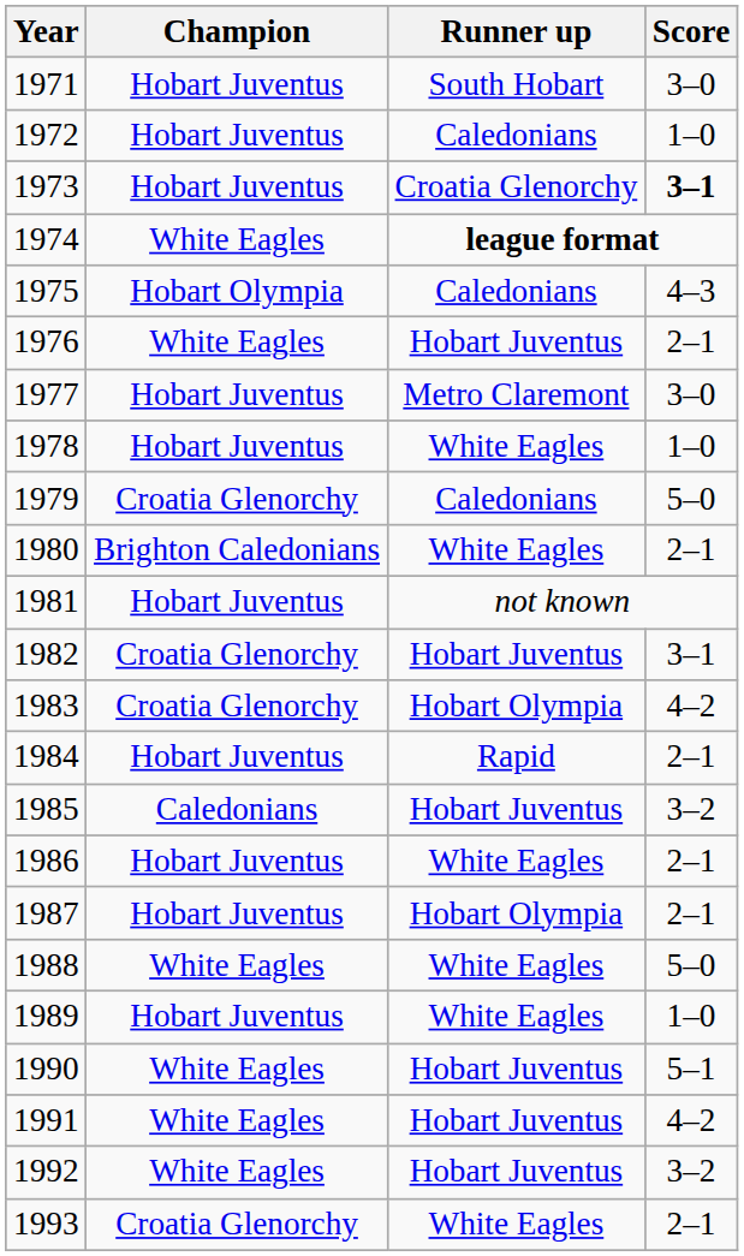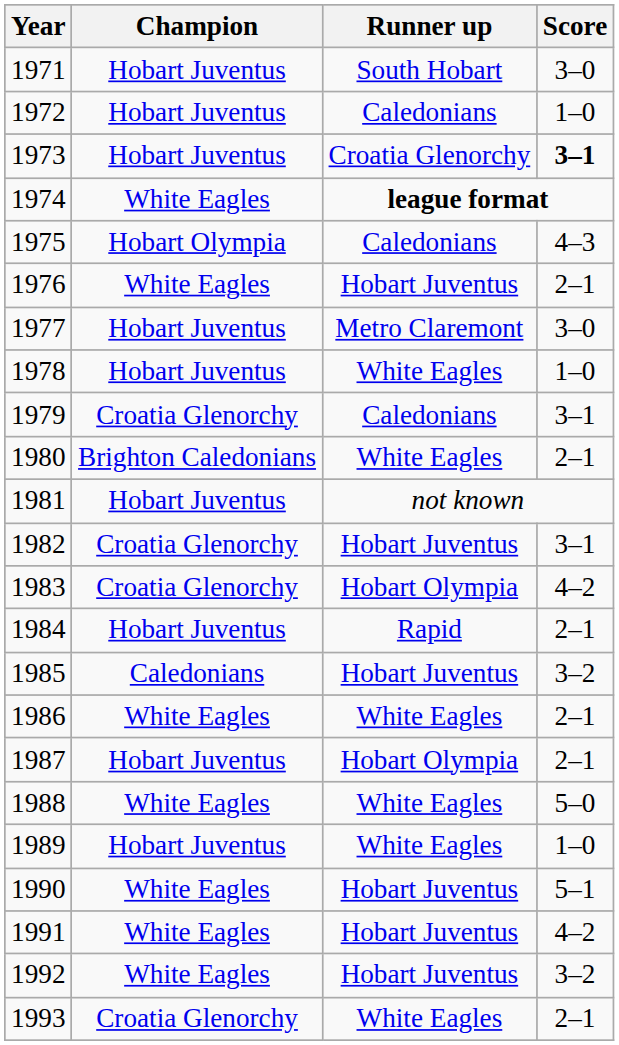 <table class="wikitable" style="text-align:center">
 <tr>
 <th>Year</th>
 <th>Champion</th>
 <th>Runner up</th>
 <th>Score</th>
 </tr>
 <tr>
 <td>1971</td>
 <td><a href='#'>Hobart Juventus</a></td>
 <td><a href='#'>South Hobart</a></td>
 <td>3–0</td>
 </tr>
 <tr>
 <td>1972</td>
 <td><a href='#'>Hobart Juventus</a></td>
 <td><a href='#'>Caledonians</a></td>
 <td>1–0</td>
 </tr>
 <tr>
 <td>1973</td>
 <td><a href='#'>Hobart Juventus</a></td>
 <td><a href='#'>Croatia Glenorchy</a></td>
 <td><strong>3–1</strong></td>
 </tr>
 <tr>
 <td>1974</td>
 <td><a href='#'>White Eagles</a></td>
 <td colspan=2><strong>league format</strong></td>
 </tr>
 <tr>
 <td>1975</td>
 <td><a href='#'>Hobart Olympia</a></td>
 <td><a href='#'>Caledonians</a></td>
 <td>4–3</td>
 </tr>
 <tr>
 <td>1976</td>
 <td><a href='#'>White Eagles</a></td>
 <td><a href='#'>Hobart Juventus</a></td>
 <td>2–1</td>
 </tr>
 <tr>
 <td>1977</td>
 <td><a href='#'>Hobart Juventus</a></td>
 <td><a href='#'>Metro Claremont</a></td>
 <td>3–0</td>
 </tr>
 <tr>
 <td>1978</td>
 <td><a href='#'>Hobart Juventus</a></td>
 <td><a href='#'>White Eagles</a></td>
 <td>1–0</td>
 </tr>
 <tr>
 <td>1979</td>
 <td><a href='#'>Croatia Glenorchy</a></td>
 <td><a href='#'>Caledonians</a></td>
-<td>5–0</td>
+<td>3–1</td>
 </tr>
 <tr>
 <td>1980</td>
 <td><a href='#'>Brighton Caledonians</a></td>
 <td><a href='#'>White Eagles</a></td>
 <td>2–1</td>
 </tr>
 <tr>
 <td>1981</td>
 <td><a href='#'>Hobart Juventus</a></td>
 <td colspan=2><em>not known</em></td>
 </tr>
 <tr>
 <td>1982</td>
 <td><a href='#'>Croatia Glenorchy</a></td>
 <td><a href='#'>Hobart Juventus</a></td>
 <td>3–1</td>
 </tr>
 <tr>
 <td>1983</td>
 <td><a href='#'>Croatia Glenorchy</a></td>
 <td><a href='#'>Hobart Olympia</a></td>
 <td>4–2</td>
 </tr>
 <tr>
 <td>1984</td>
 <td><a href='#'>Hobart Juventus</a></td>
 <td><a href='#'>Rapid</a></td>
 <td>2–1</td>
 </tr>
 <tr>
 <td>1985</td>
 <td><a href='#'>Caledonians</a></td>
 <td><a href='#'>Hobart Juventus</a></td>
 <td>3–2</td>
 </tr>
 <tr>
 <td>1986</td>
-<td><a href='#'>Hobart Juventus</a></td>
+<td><a href='#'>White Eagles</a></td>
 <td><a href='#'>White Eagles</a></td>
 <td>2–1</td>
 </tr>
 <tr>
 <td>1987</td>
 <td><a href='#'>Hobart Juventus</a></td>
 <td><a href='#'>Hobart Olympia</a></td>
 <td>2–1</td>
 </tr>
 <tr>
 <td>1988</td>
 <td><a href='#'>White Eagles</a></td>
 <td><a href='#'>White Eagles</a></td>
 <td>5–0</td>
 </tr>
 <tr>
 <td>1989</td>
 <td><a href='#'>Hobart Juventus</a></td>
 <td><a href='#'>White Eagles</a></td>
 <td>1–0</td>
 </tr>
 <tr>
 <td>1990</td>
 <td><a href='#'>White Eagles</a></td>
 <td><a href='#'>Hobart Juventus</a></td>
 <td>5–1</td>
 </tr>
 <tr>
 <td>1991</td>
 <td><a href='#'>White Eagles</a></td>
 <td><a href='#'>Hobart Juventus</a></td>
 <td>4–2</td>
 </tr>
 <tr>
 <td>1992</td>
 <td><a href='#'>White Eagles</a></td>
 <td><a href='#'>Hobart Juventus</a></td>
 <td>3–2</td>
 </tr>
 <tr>
 <td>1993</td>
 <td><a href='#'>Croatia Glenorchy</a></td>
 <td><a href='#'>White Eagles</a></td>
 <td>2–1</td>
 </tr>
 </table>
